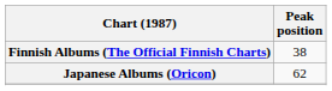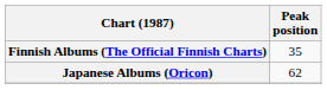 <table class="wikitable sortable plainrowheaders">
 <tr>
 <th>Chart (1987)</th>
 <th>Peak<br>position</th>
 </tr>
 <tr>
 <th scope="row">Finnish Albums (<a href='#'>The Official Finnish Charts</a>)</th>
-<td align="center">38</td>
+<td align="center">35</td>
 </tr>
 <tr>
 <th scope="row">Japanese Albums (<a href='#'>Oricon</a>)</th>
 <td align="center">62</td>
 </tr>
 <tr>
 </tr>
 <tr>
 </tr>
 </table>
